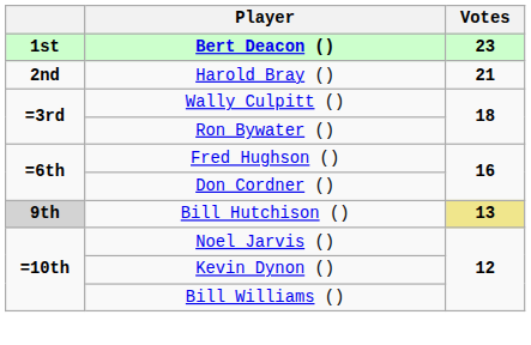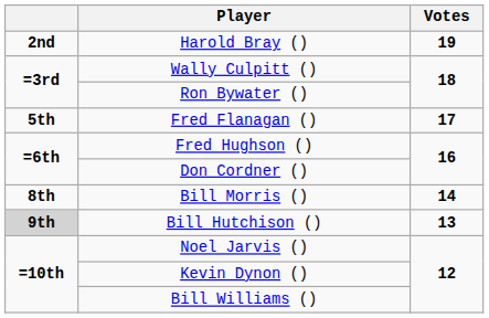 <table class="wikitable" style="text-align: center; font-size: 90%;">
 <tr>
 <th width="50"></th>
 <th width="250">Player</th>
 <th width="50">Votes</th>
 </tr>
-<tr style="background: #CCFFCC; font-weight: bold;" |>
-<td><strong>1st</strong></td>
-<td><a href='#'>Bert Deacon</a> ()</td>
-<td><strong>23</strong></td>
-</tr>
 <tr>
 <td><strong>2nd</strong></td>
 <td><a href='#'>Harold Bray</a> ()</td>
-<td><strong>21</strong></td>
+<td><strong>19</strong></td>
 </tr>
 <tr>
 <td rowspan=2><strong>=3rd</strong></td>
 <td><a href='#'>Wally Culpitt</a> ()</td>
 <td rowspan=2><strong>18</strong></td>
 </tr>
 <tr>
 <td><a href='#'>Ron Bywater</a> ()</td>
 </tr>
 <tr>
+<td><strong>5th</strong></td>
+<td><a href='#'>Fred Flanagan</a> ()</td>
+<td><strong>17</strong></td>
+</tr>
+<tr>
 <td rowspan=2><strong>=6th</strong></td>
 <td><a href='#'>Fred Hughson</a> ()</td>
 <td rowspan=2><strong>16</strong></td>
 </tr>
 <tr>
 <td><a href='#'>Don Cordner</a> ()</td>
 </tr>
 <tr>
+<td><strong>8th</strong></td>
+<td><a href='#'>Bill Morris</a> ()</td>
+<td><strong>14</strong></td>
+</tr>
+<tr>
 <td style="background: lightgrey;"><strong>9th</strong></td>
 <td><a href='#'>Bill Hutchison</a> ()</td>
-<td style="background: khaki;"><strong>13</strong></td>
+<td><strong>13</strong></td>
 </tr>
 <tr>
 <td rowspan=3><strong>=10th</strong></td>
 <td><a href='#'>Noel Jarvis</a> ()</td>
 <td rowspan=3><strong>12</strong></td>
 </tr>
 <tr>
 <td><a href='#'>Kevin Dynon</a> ()</td>
 </tr>
 <tr>
 <td><a href='#'>Bill Williams</a> ()</td>
 </tr>
 </table>
